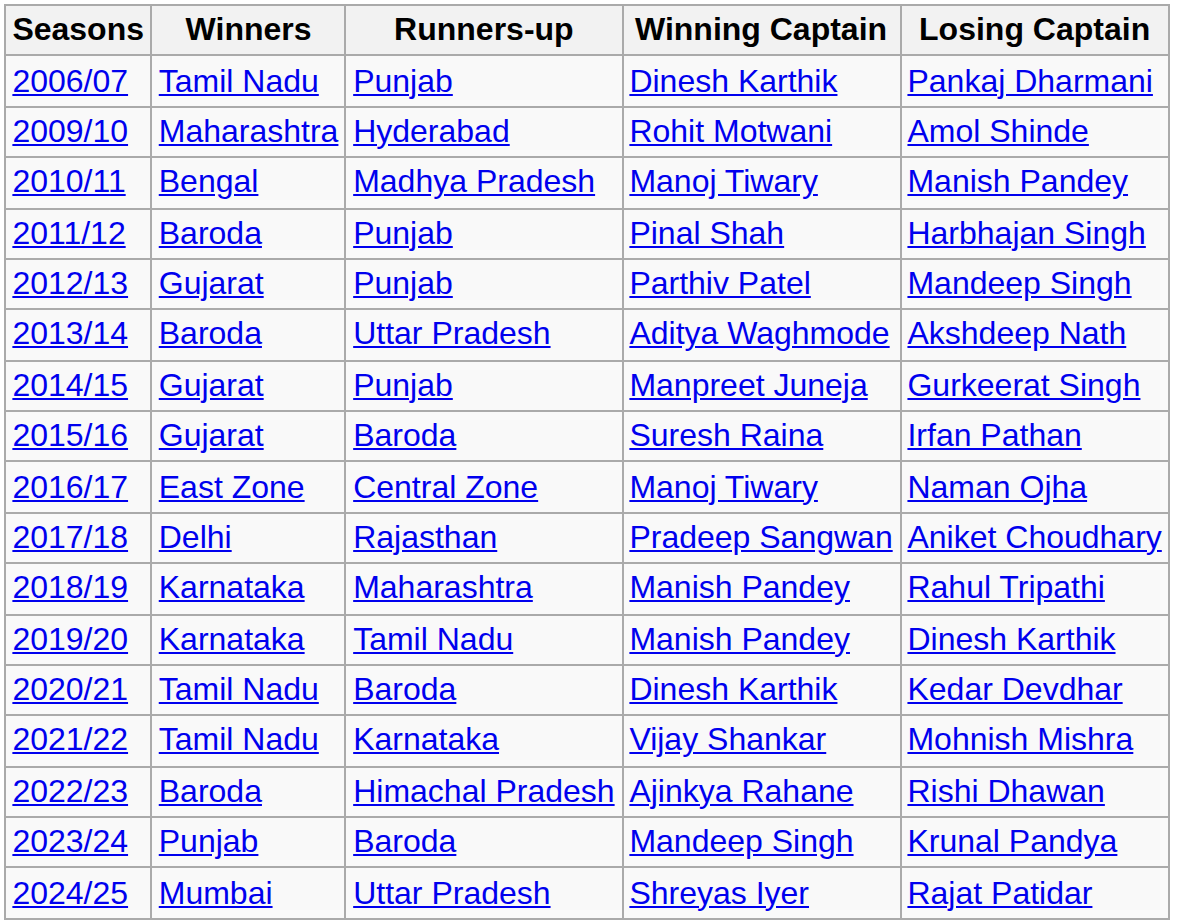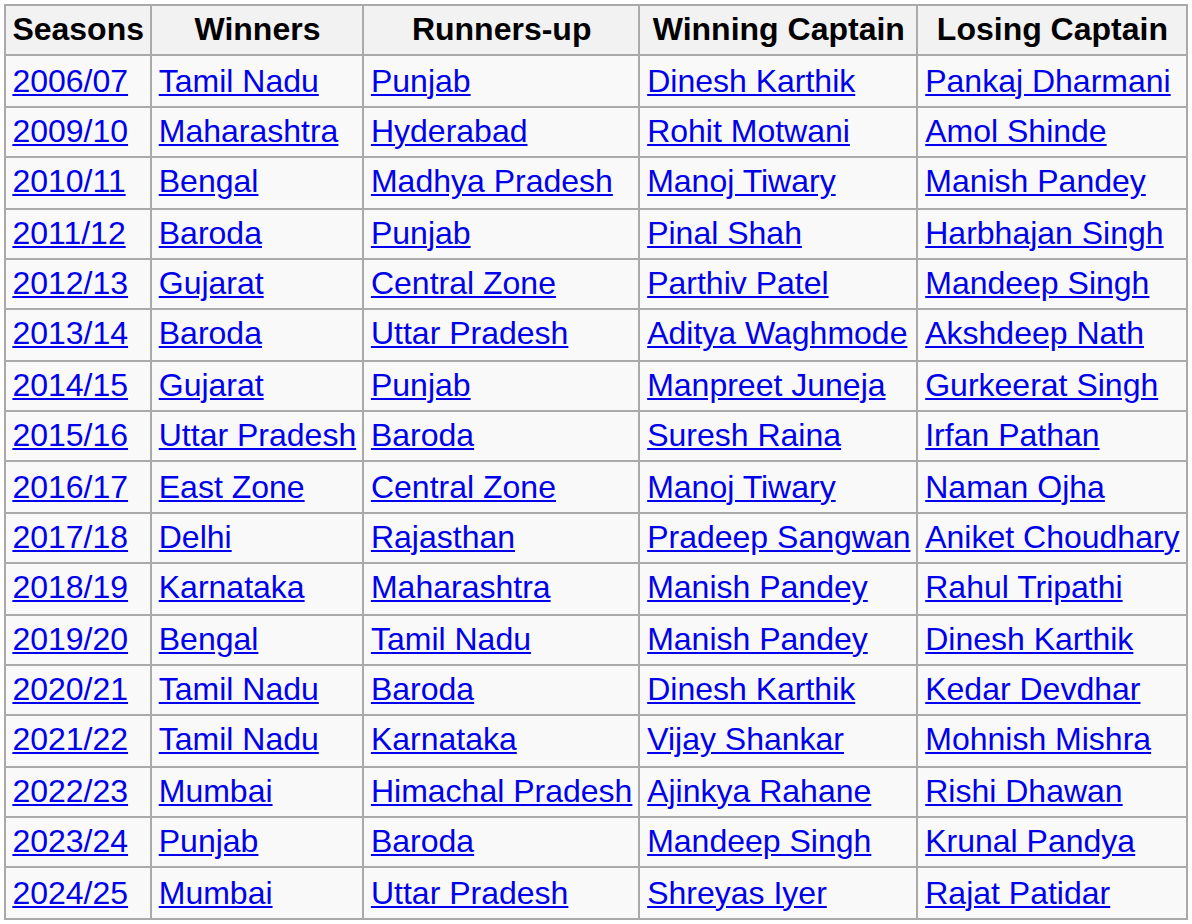 <table class="wikitable">
 <tr>
 <th>Seasons</th>
 <th>Winners</th>
 <th>Runners-up</th>
 <th>Winning Captain</th>
 <th>Losing Captain</th>
 </tr>
 <tr>
 <td><a href='#'>2006/07</a></td>
 <td><a href='#'>Tamil Nadu</a></td>
 <td><a href='#'>Punjab</a></td>
 <td><a href='#'>Dinesh Karthik</a></td>
 <td><a href='#'>Pankaj Dharmani</a></td>
 </tr>
 <tr>
 <td><a href='#'>2009/10</a></td>
 <td><a href='#'>Maharashtra</a></td>
 <td><a href='#'>Hyderabad</a></td>
 <td><a href='#'>Rohit Motwani</a></td>
 <td><a href='#'>Amol Shinde</a></td>
 </tr>
 <tr>
 <td><a href='#'>2010/11</a></td>
 <td><a href='#'>Bengal</a></td>
 <td><a href='#'>Madhya Pradesh</a></td>
 <td><a href='#'>Manoj Tiwary</a></td>
 <td><a href='#'>Manish Pandey</a></td>
 </tr>
 <tr>
 <td><a href='#'>2011/12</a></td>
 <td><a href='#'>Baroda</a></td>
 <td><a href='#'>Punjab</a></td>
 <td><a href='#'>Pinal Shah</a></td>
 <td><a href='#'>Harbhajan Singh</a></td>
 </tr>
 <tr>
 <td><a href='#'>2012/13</a></td>
 <td><a href='#'>Gujarat</a></td>
-<td><a href='#'>Punjab</a></td>
+<td><a href='#'>Central Zone</a></td>
 <td><a href='#'>Parthiv Patel</a></td>
 <td><a href='#'>Mandeep Singh</a></td>
 </tr>
 <tr>
 <td><a href='#'>2013/14</a></td>
 <td><a href='#'>Baroda</a></td>
 <td><a href='#'>Uttar Pradesh</a></td>
 <td><a href='#'>Aditya Waghmode</a></td>
 <td><a href='#'>Akshdeep Nath</a></td>
 </tr>
 <tr>
 <td><a href='#'>2014/15</a></td>
 <td><a href='#'>Gujarat</a></td>
 <td><a href='#'>Punjab</a></td>
 <td><a href='#'>Manpreet Juneja</a></td>
 <td><a href='#'>Gurkeerat Singh</a></td>
 </tr>
 <tr>
 <td><a href='#'>2015/16</a></td>
-<td><a href='#'>Gujarat</a></td>
+<td><a href='#'>Uttar Pradesh</a></td>
 <td><a href='#'>Baroda</a></td>
 <td><a href='#'>Suresh Raina</a></td>
 <td><a href='#'>Irfan Pathan</a></td>
 </tr>
 <tr>
 <td><a href='#'>2016/17</a></td>
 <td><a href='#'>East Zone</a></td>
 <td><a href='#'>Central Zone</a></td>
 <td><a href='#'>Manoj Tiwary</a></td>
 <td><a href='#'>Naman Ojha</a></td>
 </tr>
 <tr>
 <td><a href='#'>2017/18</a></td>
 <td><a href='#'>Delhi</a></td>
 <td><a href='#'>Rajasthan</a></td>
 <td><a href='#'>Pradeep Sangwan</a></td>
 <td><a href='#'>Aniket Choudhary</a></td>
 </tr>
 <tr>
 <td><a href='#'>2018/19</a></td>
 <td><a href='#'>Karnataka</a></td>
 <td><a href='#'>Maharashtra</a></td>
 <td><a href='#'>Manish Pandey</a></td>
 <td><a href='#'>Rahul Tripathi</a></td>
 </tr>
 <tr>
 <td><a href='#'>2019/20</a></td>
-<td><a href='#'>Karnataka</a></td>
+<td><a href='#'>Bengal</a></td>
 <td><a href='#'>Tamil Nadu</a></td>
 <td><a href='#'>Manish Pandey</a></td>
 <td><a href='#'>Dinesh Karthik</a></td>
 </tr>
 <tr>
 <td><a href='#'>2020/21</a></td>
 <td><a href='#'>Tamil Nadu</a></td>
 <td><a href='#'>Baroda</a></td>
 <td><a href='#'>Dinesh Karthik</a></td>
 <td><a href='#'>Kedar Devdhar</a></td>
 </tr>
 <tr>
 <td><a href='#'>2021/22</a></td>
 <td><a href='#'>Tamil Nadu</a></td>
 <td><a href='#'>Karnataka</a></td>
 <td><a href='#'>Vijay Shankar</a></td>
 <td><a href='#'>Mohnish Mishra</a></td>
 </tr>
 <tr>
 <td><a href='#'>2022/23</a></td>
-<td><a href='#'>Baroda</a></td>
+<td><a href='#'>Mumbai</a></td>
 <td><a href='#'>Himachal Pradesh</a></td>
 <td><a href='#'>Ajinkya Rahane</a></td>
 <td><a href='#'>Rishi Dhawan</a></td>
 </tr>
 <tr>
 <td><a href='#'>2023/24</a></td>
 <td><a href='#'>Punjab</a></td>
 <td><a href='#'>Baroda</a></td>
 <td><a href='#'>Mandeep Singh</a></td>
 <td><a href='#'>Krunal Pandya</a></td>
 </tr>
 <tr>
 <td><a href='#'>2024/25</a></td>
 <td><a href='#'>Mumbai</a></td>
 <td><a href='#'>Uttar Pradesh</a></td>
 <td><a href='#'>Shreyas Iyer</a></td>
 <td><a href='#'>Rajat Patidar</a></td>
 </tr>
 <tr>
 </tr>
 </table>
